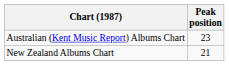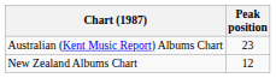 <table class="wikitable">
 <tr>
 <th align="left">Chart (1987)</th>
 <th align="center">Peak<br>position</th>
 </tr>
 <tr>
 <td align="left">Australian (<a href='#'>Kent Music Report</a>) Albums Chart</td>
 <td align="center">23</td>
 </tr>
 <tr>
 <td align="left">New Zealand Albums Chart</td>
-<td align="center">21</td>
+<td align="center">12</td>
 </tr>
 </table>
